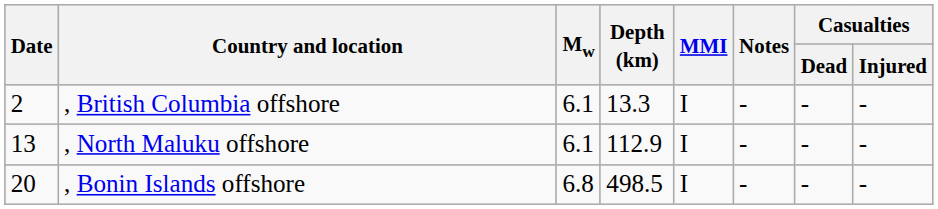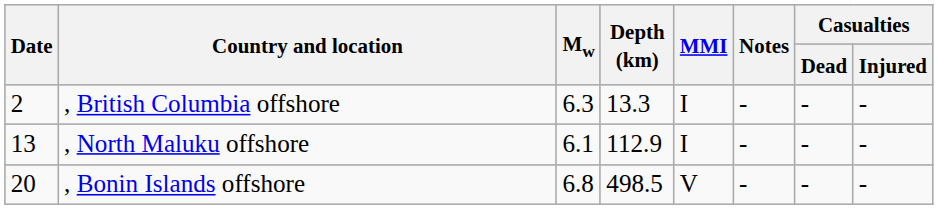 <table class="wikitable sortable" style="border:1px black; margin-left:1em;">
 <tr>
 <th rowspan="2"><small>Date</small></th>
 <th rowspan="2" style="width: 310px"><small>Country and location</small></th>
 <th rowspan="2"><small>M<sub>w</sub></small></th>
 <th rowspan="2"><small>Depth (km)</small></th>
 <th rowspan="2"><small><a href='#'>MMI</a></small></th>
 <th rowspan="2" class="unsortable"><small>Notes</small></th>
 <th colspan="2"><small>Casualties</small></th>
 </tr>
 <tr>
 <th><small>Dead</small></th>
 <th><small>Injured</small></th>
 </tr>
 <tr>
 <td>2</td>
 <td>, <a href='#'>British Columbia</a> offshore</td>
-<td>6.1</td>
+<td>6.3</td>
 <td>13.3</td>
 <td>I</td>
 <td>-</td>
 <td>-</td>
 <td>-</td>
 </tr>
 <tr>
 <td>13</td>
 <td>, <a href='#'>North Maluku</a> offshore</td>
 <td>6.1</td>
 <td>112.9</td>
 <td>I</td>
 <td>-</td>
 <td>-</td>
 <td>-</td>
 </tr>
 <tr>
 <td>20</td>
 <td>, <a href='#'>Bonin Islands</a> offshore</td>
 <td>6.8</td>
 <td>498.5</td>
-<td>I</td>
+<td>V</td>
 <td>-</td>
 <td>-</td>
 <td>-</td>
 </tr>
 <tr>
 </tr>
 </table>
